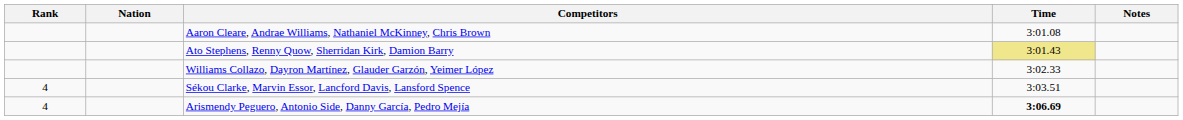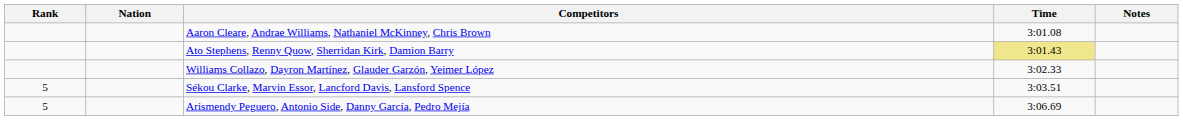 <table class="wikitable sortable" width=80% style="text-align:center; font-size:95%">
 <tr>
 <th>Rank</th>
 <th>Nation</th>
 <th>Competitors</th>
 <th>Time</th>
 <th>Notes</th>
 </tr>
 <tr>
 <td></td>
 <td align=left></td>
 <td align=left><a href='#'>Aaron Cleare</a>, <a href='#'>Andrae Williams</a>, <a href='#'>Nathaniel McKinney</a>, <a href='#'>Chris Brown</a></td>
 <td>3:01.08</td>
 <td></td>
 </tr>
 <tr>
 <td></td>
 <td align=left></td>
 <td align=left><a href='#'>Ato Stephens</a>, <a href='#'>Renny Quow</a>, <a href='#'>Sherridan Kirk</a>, <a href='#'>Damion Barry</a></td>
 <td style="background: khaki;">3:01.43</td>
 <td></td>
 </tr>
 <tr>
 <td></td>
 <td align=left></td>
 <td align=left><a href='#'>Williams Collazo</a>, <a href='#'>Dayron Martínez</a>, <a href='#'>Glauder Garzón</a>, <a href='#'>Yeimer López</a></td>
 <td>3:02.33</td>
 <td></td>
 </tr>
 <tr>
-<td>4</td>
+<td>5</td>
 <td align=left></td>
 <td align=left><a href='#'>Sékou Clarke</a>, <a href='#'>Marvin Essor</a>, <a href='#'>Lancford Davis</a>, <a href='#'>Lansford Spence</a></td>
 <td>3:03.51</td>
 <td></td>
 </tr>
 <tr>
-<td>4</td>
+<td>5</td>
 <td align=left></td>
 <td align=left><a href='#'>Arismendy Peguero</a>, <a href='#'>Antonio Side</a>, <a href='#'>Danny García</a>, <a href='#'>Pedro Mejía</a></td>
-<td><strong>3:06.69</strong></td>
+<td>3:06.69</td>
 <td></td>
 </tr>
 </table>
